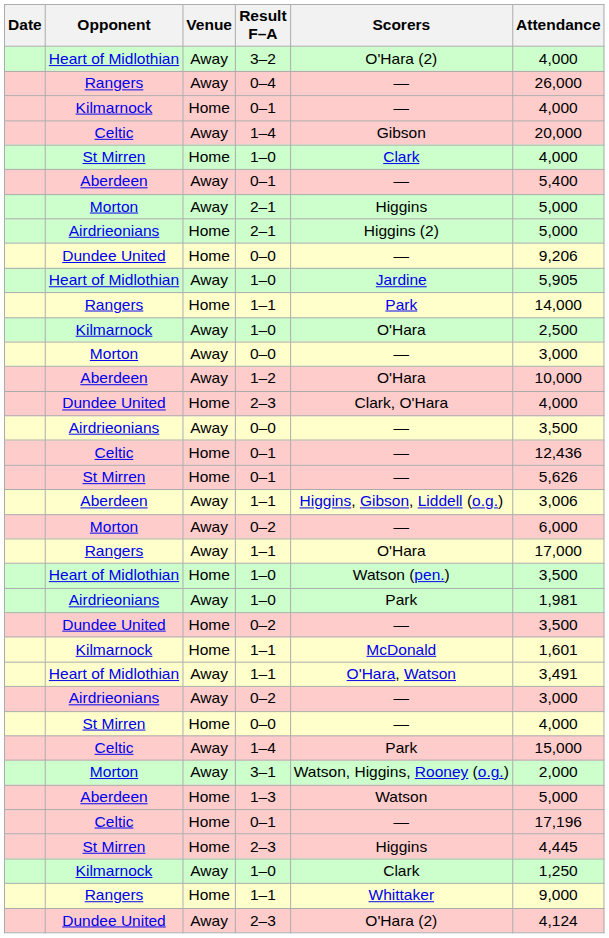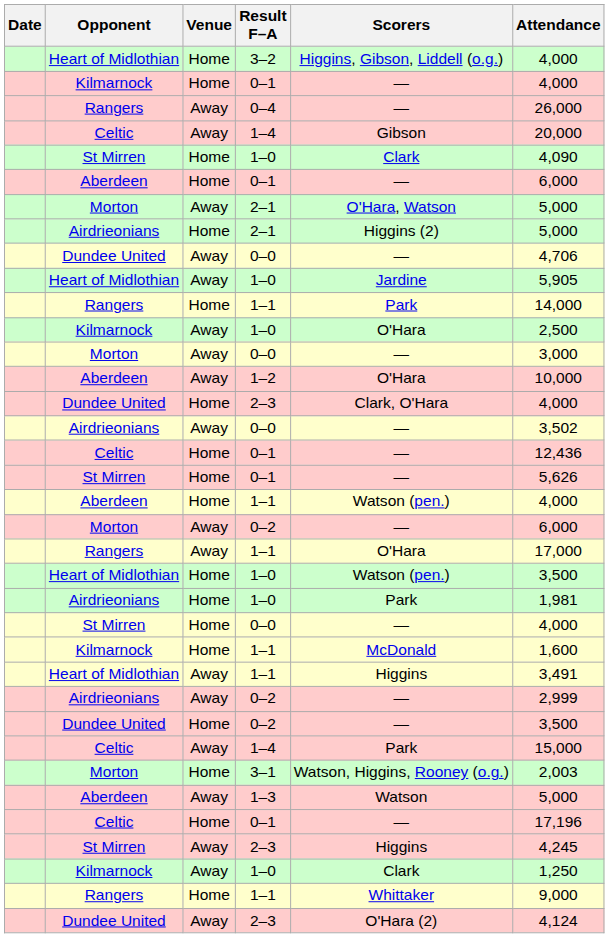 <table class="wikitable sortable" style="text-align:center;">
 <tr>
 <th>Date</th>
 <th>Opponent</th>
 <th>Venue</th>
 <th>Result<br>F–A</th>
 <th class=unsortable>Scorers</th>
 <th>Attendance</th>
 </tr>
 <tr bgcolor="#CCFFCC">
 <td></td>
 <td><a href='#'>Heart of Midlothian</a></td>
-<td>Away</td>
+<td>Home</td>
 <td>3–2</td>
-<td>O'Hara (2)</td>
+<td><a href='#'>Higgins</a>, <a href='#'>Gibson</a>, <a href='#'>Liddell</a> (<a href='#'>o.g.</a>)</td>
+<td>4,000</td>
+</tr>
+<tr bgcolor="#FFCCCC">
+<td></td>
+<td><a href='#'>Kilmarnock</a></td>
+<td>Home</td>
+<td>0–1</td>
+<td>—</td>
 <td>4,000</td>
 </tr>
 <tr bgcolor="#FFCCCC">
 <td></td>
 <td><a href='#'>Rangers</a></td>
 <td>Away</td>
 <td>0–4</td>
 <td>—</td>
 <td>26,000</td>
-</tr>
-<tr bgcolor="#FFCCCC">
-<td></td>
-<td><a href='#'>Kilmarnock</a></td>
-<td>Home</td>
-<td>0–1</td>
-<td>—</td>
-<td>4,000</td>
 </tr>
 <tr bgcolor="#FFCCCC">
 <td></td>
 <td><a href='#'>Celtic</a></td>
 <td>Away</td>
 <td>1–4</td>
 <td>Gibson</td>
 <td>20,000</td>
 </tr>
 <tr bgcolor="#CCFFCC">
 <td></td>
 <td><a href='#'>St Mirren</a></td>
 <td>Home</td>
 <td>1–0</td>
 <td><a href='#'>Clark</a></td>
-<td>4,000</td>
+<td>4,090</td>
 </tr>
 <tr bgcolor="#FFCCCC">
 <td></td>
 <td><a href='#'>Aberdeen</a></td>
-<td>Away</td>
+<td>Home</td>
 <td>0–1</td>
 <td>—</td>
-<td>5,400</td>
+<td>6,000</td>
 </tr>
 <tr bgcolor="#CCFFCC">
 <td></td>
 <td><a href='#'>Morton</a></td>
 <td>Away</td>
 <td>2–1</td>
-<td>Higgins</td>
+<td><a href='#'>O'Hara</a>, <a href='#'>Watson</a></td>
 <td>5,000</td>
 </tr>
 <tr bgcolor="#CCFFCC">
 <td></td>
 <td><a href='#'>Airdrieonians</a></td>
 <td>Home</td>
 <td>2–1</td>
 <td>Higgins (2)</td>
 <td>5,000</td>
 </tr>
 <tr bgcolor="#FFFFCC">
 <td></td>
 <td><a href='#'>Dundee United</a></td>
-<td>Home</td>
+<td>Away</td>
 <td>0–0</td>
 <td>—</td>
-<td>9,206</td>
+<td>4,706</td>
 </tr>
 <tr bgcolor="#CCFFCC">
 <td></td>
 <td><a href='#'>Heart of Midlothian</a></td>
 <td>Away</td>
 <td>1–0</td>
 <td><a href='#'>Jardine</a></td>
 <td>5,905</td>
 </tr>
 <tr bgcolor="#FFFFCC">
 <td></td>
 <td><a href='#'>Rangers</a></td>
 <td>Home</td>
 <td>1–1</td>
 <td><a href='#'>Park</a></td>
 <td>14,000</td>
 </tr>
 <tr bgcolor="#CCFFCC">
 <td></td>
 <td><a href='#'>Kilmarnock</a></td>
 <td>Away</td>
 <td>1–0</td>
 <td>O'Hara</td>
 <td>2,500</td>
 </tr>
 <tr bgcolor="#FFFFCC">
 <td></td>
 <td><a href='#'>Morton</a></td>
 <td>Away</td>
 <td>0–0</td>
 <td>—</td>
 <td>3,000</td>
 </tr>
 <tr bgcolor="#FFCCCC">
 <td></td>
 <td><a href='#'>Aberdeen</a></td>
 <td>Away</td>
 <td>1–2</td>
 <td>O'Hara</td>
 <td>10,000</td>
 </tr>
 <tr bgcolor="#FFCCCC">
 <td></td>
 <td><a href='#'>Dundee United</a></td>
 <td>Home</td>
 <td>2–3</td>
 <td>Clark, O'Hara</td>
 <td>4,000</td>
 </tr>
 <tr bgcolor="#FFFFCC">
 <td></td>
 <td><a href='#'>Airdrieonians</a></td>
 <td>Away</td>
 <td>0–0</td>
 <td>—</td>
-<td>3,500</td>
+<td>3,502</td>
 </tr>
 <tr bgcolor="#FFCCCC">
 <td></td>
 <td><a href='#'>Celtic</a></td>
 <td>Home</td>
 <td>0–1</td>
 <td>—</td>
 <td>12,436</td>
 </tr>
 <tr bgcolor="#FFCCCC">
 <td></td>
 <td><a href='#'>St Mirren</a></td>
 <td>Home</td>
 <td>0–1</td>
 <td>—</td>
 <td>5,626</td>
 </tr>
 <tr bgcolor="#FFFFCC">
 <td></td>
 <td><a href='#'>Aberdeen</a></td>
-<td>Away</td>
+<td>Home</td>
 <td>1–1</td>
-<td><a href='#'>Higgins</a>, <a href='#'>Gibson</a>, <a href='#'>Liddell</a> (<a href='#'>o.g.</a>)</td>
-<td>3,006</td>
+<td>Watson (<a href='#'>pen.</a>)</td>
+<td>4,000</td>
 </tr>
 <tr bgcolor="#FFCCCC">
 <td></td>
 <td><a href='#'>Morton</a></td>
 <td>Away</td>
 <td>0–2</td>
 <td>—</td>
 <td>6,000</td>
 </tr>
 <tr bgcolor="#FFFFCC">
 <td></td>
 <td><a href='#'>Rangers</a></td>
 <td>Away</td>
 <td>1–1</td>
 <td>O'Hara</td>
 <td>17,000</td>
 </tr>
 <tr bgcolor="#CCFFCC">
 <td></td>
 <td><a href='#'>Heart of Midlothian</a></td>
 <td>Home</td>
 <td>1–0</td>
 <td>Watson (<a href='#'>pen.</a>)</td>
 <td>3,500</td>
 </tr>
 <tr bgcolor="#CCFFCC">
 <td></td>
 <td><a href='#'>Airdrieonians</a></td>
-<td>Away</td>
+<td>Home</td>
 <td>1–0</td>
 <td>Park</td>
 <td>1,981</td>
+</tr>
+<tr bgcolor="#FFFFCC">
+<td></td>
+<td><a href='#'>St Mirren</a></td>
+<td>Home</td>
+<td>0–0</td>
+<td>—</td>
+<td>4,000</td>
+</tr>
+<tr bgcolor="#FFFFCC">
+<td></td>
+<td><a href='#'>Kilmarnock</a></td>
+<td>Home</td>
+<td>1–1</td>
+<td><a href='#'>McDonald</a></td>
+<td>1,600</td>
+</tr>
+<tr bgcolor="#FFFFCC">
+<td></td>
+<td><a href='#'>Heart of Midlothian</a></td>
+<td>Away</td>
+<td>1–1</td>
+<td>Higgins</td>
+<td>3,491</td>
+</tr>
+<tr bgcolor="#FFCCCC">
+<td></td>
+<td><a href='#'>Airdrieonians</a></td>
+<td>Away</td>
+<td>0–2</td>
+<td>—</td>
+<td>2,999</td>
 </tr>
 <tr bgcolor="#FFCCCC">
 <td></td>
 <td><a href='#'>Dundee United</a></td>
 <td>Home</td>
 <td>0–2</td>
 <td>—</td>
 <td>3,500</td>
-</tr>
-<tr bgcolor="#FFFFCC">
-<td></td>
-<td><a href='#'>Kilmarnock</a></td>
-<td>Home</td>
-<td>1–1</td>
-<td><a href='#'>McDonald</a></td>
-<td>1,601</td>
-</tr>
-<tr bgcolor="#FFFFCC">
-<td></td>
-<td><a href='#'>Heart of Midlothian</a></td>
-<td>Away</td>
-<td>1–1</td>
-<td><a href='#'>O'Hara</a>, <a href='#'>Watson</a></td>
-<td>3,491</td>
-</tr>
-<tr bgcolor="#FFCCCC">
-<td></td>
-<td><a href='#'>Airdrieonians</a></td>
-<td>Away</td>
-<td>0–2</td>
-<td>—</td>
-<td>3,000</td>
-</tr>
-<tr bgcolor="#FFFFCC">
-<td></td>
-<td><a href='#'>St Mirren</a></td>
-<td>Home</td>
-<td>0–0</td>
-<td>—</td>
-<td>4,000</td>
 </tr>
 <tr bgcolor="#FFCCCC">
 <td></td>
 <td><a href='#'>Celtic</a></td>
 <td>Away</td>
 <td>1–4</td>
 <td>Park</td>
 <td>15,000</td>
 </tr>
 <tr bgcolor="#CCFFCC">
 <td></td>
 <td><a href='#'>Morton</a></td>
-<td>Away</td>
+<td>Home</td>
 <td>3–1</td>
 <td>Watson, Higgins, <a href='#'>Rooney</a> (<a href='#'>o.g.</a>)</td>
-<td>2,000</td>
+<td>2,003</td>
 </tr>
 <tr bgcolor="#FFCCCC">
 <td></td>
 <td><a href='#'>Aberdeen</a></td>
-<td>Home</td>
+<td>Away</td>
 <td>1–3</td>
 <td>Watson</td>
 <td>5,000</td>
 </tr>
 <tr bgcolor="#FFCCCC">
 <td></td>
 <td><a href='#'>Celtic</a></td>
 <td>Home</td>
 <td>0–1</td>
 <td>—</td>
 <td>17,196</td>
 </tr>
 <tr bgcolor="#FFCCCC">
 <td></td>
 <td><a href='#'>St Mirren</a></td>
-<td>Home</td>
+<td>Away</td>
 <td>2–3</td>
 <td>Higgins</td>
-<td>4,445</td>
+<td>4,245</td>
 </tr>
 <tr bgcolor="#CCFFCC">
 <td></td>
 <td><a href='#'>Kilmarnock</a></td>
 <td>Away</td>
 <td>1–0</td>
 <td>Clark</td>
 <td>1,250</td>
 </tr>
 <tr bgcolor="#FFFFCC">
 <td></td>
 <td><a href='#'>Rangers</a></td>
 <td>Home</td>
 <td>1–1</td>
 <td><a href='#'>Whittaker</a></td>
 <td>9,000</td>
 </tr>
 <tr bgcolor="#FFCCCC">
 <td></td>
 <td><a href='#'>Dundee United</a></td>
 <td>Away</td>
 <td>2–3</td>
 <td>O'Hara (2)</td>
 <td>4,124</td>
 </tr>
 </table>
